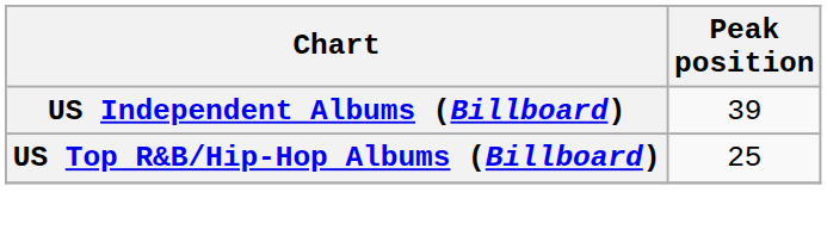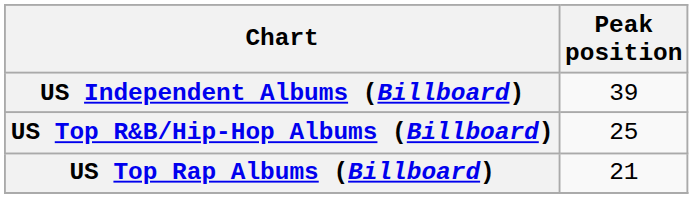 <table class="wikitable plainrowheaders sortable" style="text-align:center;" border="1">
 <tr>
 <th scope="col">Chart</th>
 <th scope="col">Peak<br>position</th>
 </tr>
 <tr>
 <th scope="row">US <a href='#'>Independent Albums</a> (<em><a href='#'>Billboard</a></em>)</th>
 <td>39</td>
 </tr>
 <tr>
 <th scope="row">US <a href='#'>Top R&B/Hip-Hop Albums</a> (<em><a href='#'>Billboard</a></em>)</th>
 <td>25</td>
 </tr>
 <tr>
+<th scope="row">US <a href='#'>Top Rap Albums</a> (<em><a href='#'>Billboard</a></em>)</th>
+<td>21</td>
+</tr>
+<tr>
 </tr>
 </table>
